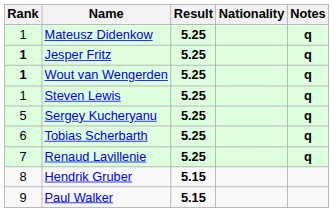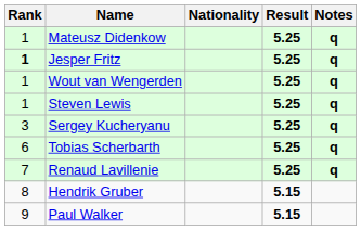 <table class="wikitable sortable" style="text-align:center">
 <tr>
 <th>Rank</th>
 <th>Name</th>
+<th>Nationality</th>
 <th>Result</th>
-<th>Nationality</th>
 <th>Notes</th>
 </tr>
 <tr bgcolor=ddffdd>
 <td>1</td>
 <td align=left><a href='#'>Mateusz Didenkow</a></td>
+<td align=left></td>
 <td><strong>5.25</strong></td>
-<td align=left></td>
 <td><strong>q</strong></td>
 </tr>
 <tr bgcolor=ddffdd>
 <td><strong>1</strong></td>
 <td align=left><a href='#'>Jesper Fritz</a></td>
+<td align=left></td>
 <td><strong>5.25</strong></td>
-<td align=left></td>
 <td><strong>q</strong></td>
 </tr>
 <tr bgcolor=ddffdd>
-<td><strong>1</strong></td>
+<td>1</td>
 <td align=left><a href='#'>Wout van Wengerden</a></td>
+<td align=left></td>
 <td><strong>5.25</strong></td>
-<td align=left></td>
 <td><strong>q</strong></td>
 </tr>
 <tr bgcolor=ddffdd>
 <td>1</td>
 <td align=left><a href='#'>Steven Lewis</a></td>
+<td align=left></td>
 <td><strong>5.25</strong></td>
-<td align=left></td>
 <td><strong>q</strong></td>
 </tr>
 <tr bgcolor=ddffdd>
-<td>5</td>
+<td>3</td>
 <td align=left><a href='#'>Sergey Kucheryanu</a></td>
+<td align=left></td>
 <td><strong>5.25</strong></td>
-<td align=left></td>
 <td><strong>q</strong></td>
 </tr>
 <tr bgcolor=ddffdd>
 <td>6</td>
 <td align=left><a href='#'>Tobias Scherbarth</a></td>
+<td align=left></td>
 <td><strong>5.25</strong></td>
-<td align=left></td>
 <td><strong>q</strong></td>
 </tr>
 <tr bgcolor=ddffdd>
 <td>7</td>
 <td align=left><a href='#'>Renaud Lavillenie</a></td>
+<td align=left></td>
 <td><strong>5.25</strong></td>
-<td align=left></td>
 <td><strong>q</strong></td>
 </tr>
 <tr>
 <td>8</td>
 <td align=left><a href='#'>Hendrik Gruber</a></td>
+<td align=left></td>
 <td><strong>5.15</strong></td>
-<td align=left></td>
 <td></td>
 </tr>
 <tr>
 <td>9</td>
 <td align=left><a href='#'>Paul Walker</a></td>
+<td align=left></td>
 <td><strong>5.15</strong></td>
-<td align=left></td>
 <td></td>
 </tr>
 </table>
